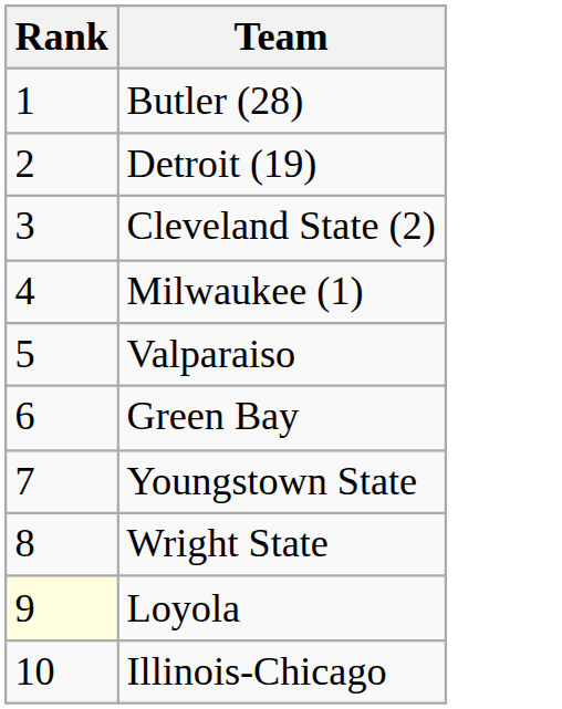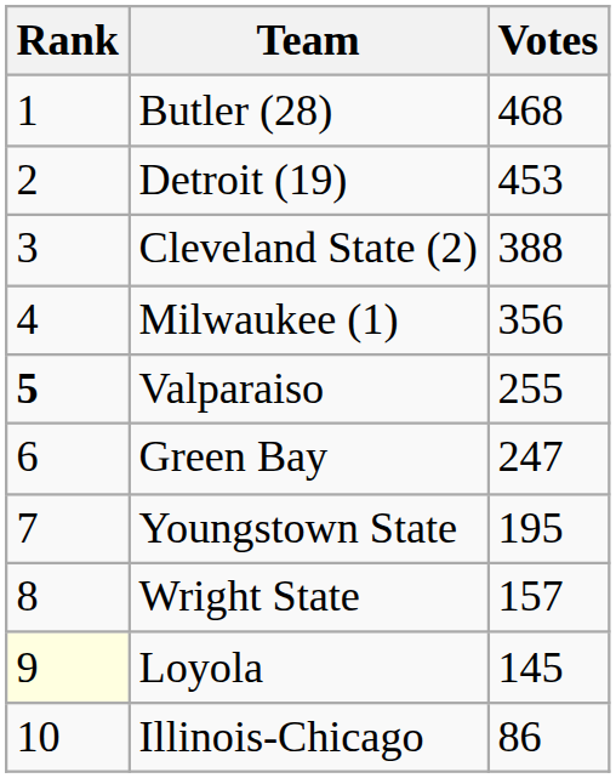 <table class=wikitable>
 <tr>
 <th>Rank</th>
 <th>Team</th>
+<th>Votes</th>
 </tr>
 <tr>
 <td>1</td>
 <td>Butler (28)</td>
+<td>468</td>
 </tr>
 <tr>
 <td>2</td>
 <td>Detroit (19)</td>
+<td>453</td>
 </tr>
 <tr>
 <td>3</td>
 <td>Cleveland State (2)</td>
+<td>388</td>
 </tr>
 <tr>
 <td>4</td>
 <td>Milwaukee (1)</td>
+<td>356</td>
 </tr>
 <tr>
-<td>5</td>
+<td><strong>5</strong></td>
 <td>Valparaiso</td>
+<td>255</td>
 </tr>
 <tr>
 <td>6</td>
 <td>Green Bay</td>
+<td>247</td>
 </tr>
 <tr>
 <td>7</td>
 <td>Youngstown State</td>
+<td>195</td>
 </tr>
 <tr>
 <td>8</td>
 <td>Wright State</td>
+<td>157</td>
 </tr>
 <tr>
 <td style="background: lightyellow;">9</td>
 <td>Loyola</td>
+<td>145</td>
 </tr>
 <tr>
 <td>10</td>
 <td>Illinois-Chicago</td>
+<td>86</td>
 </tr>
 </table>
